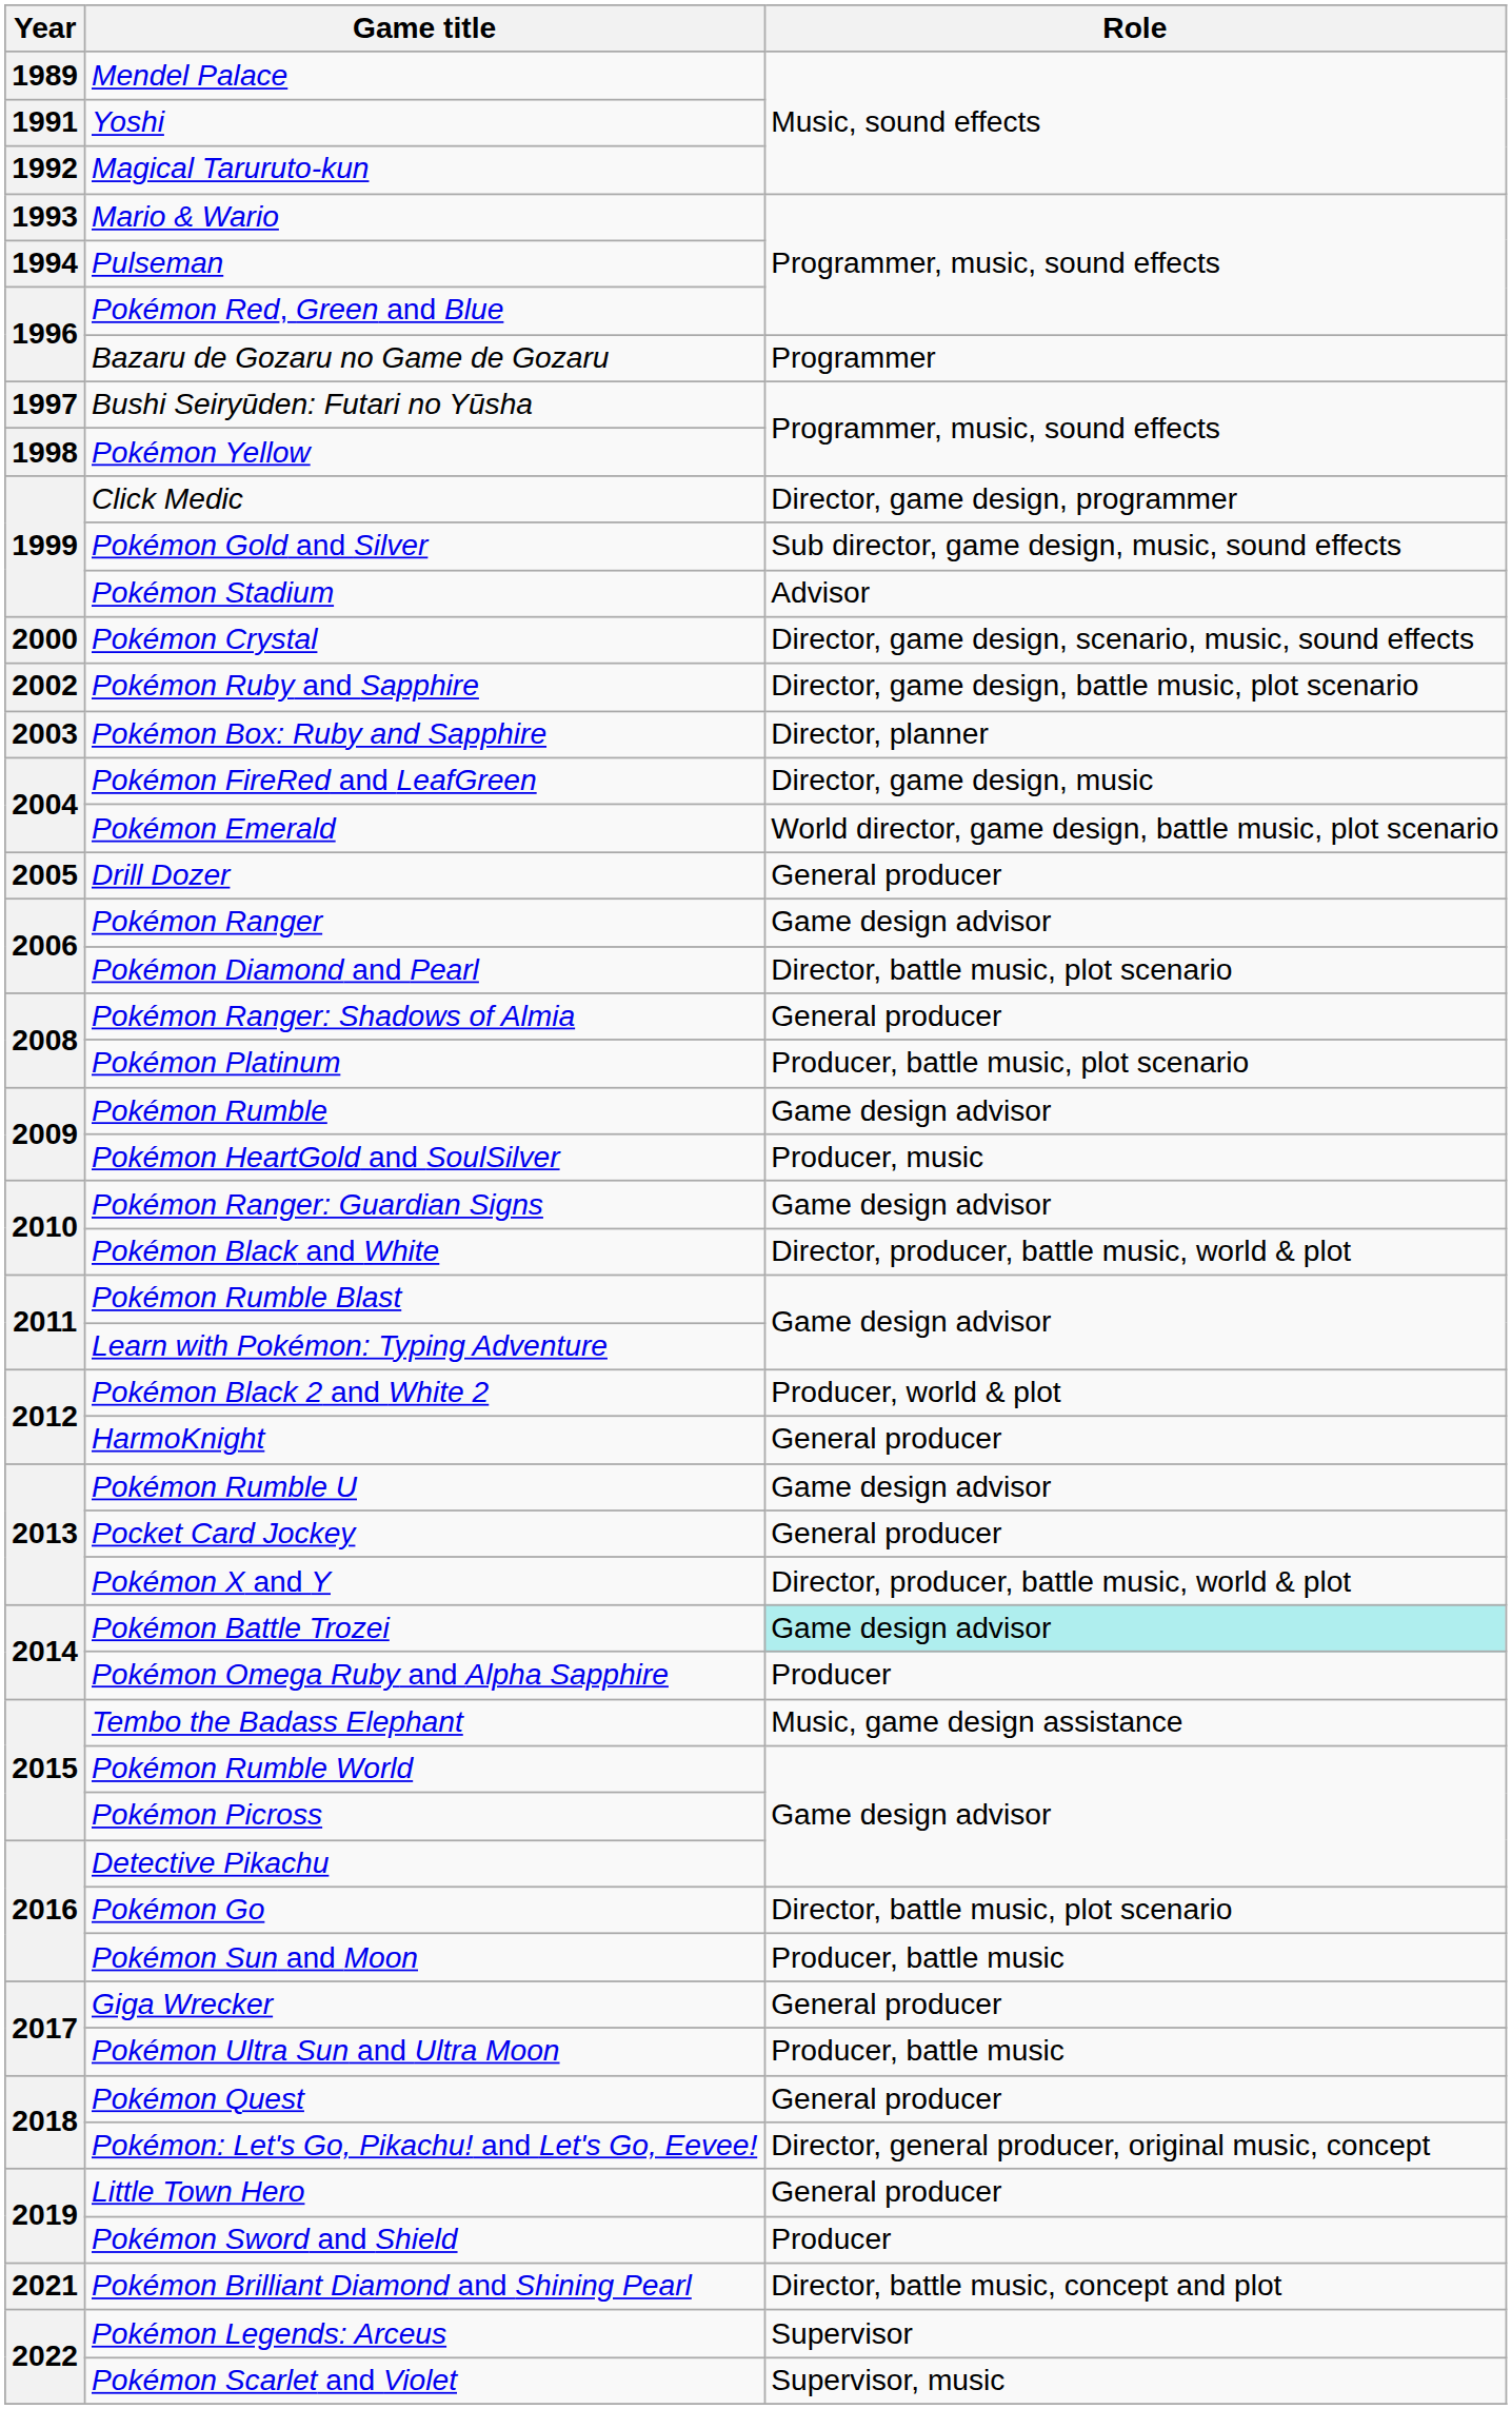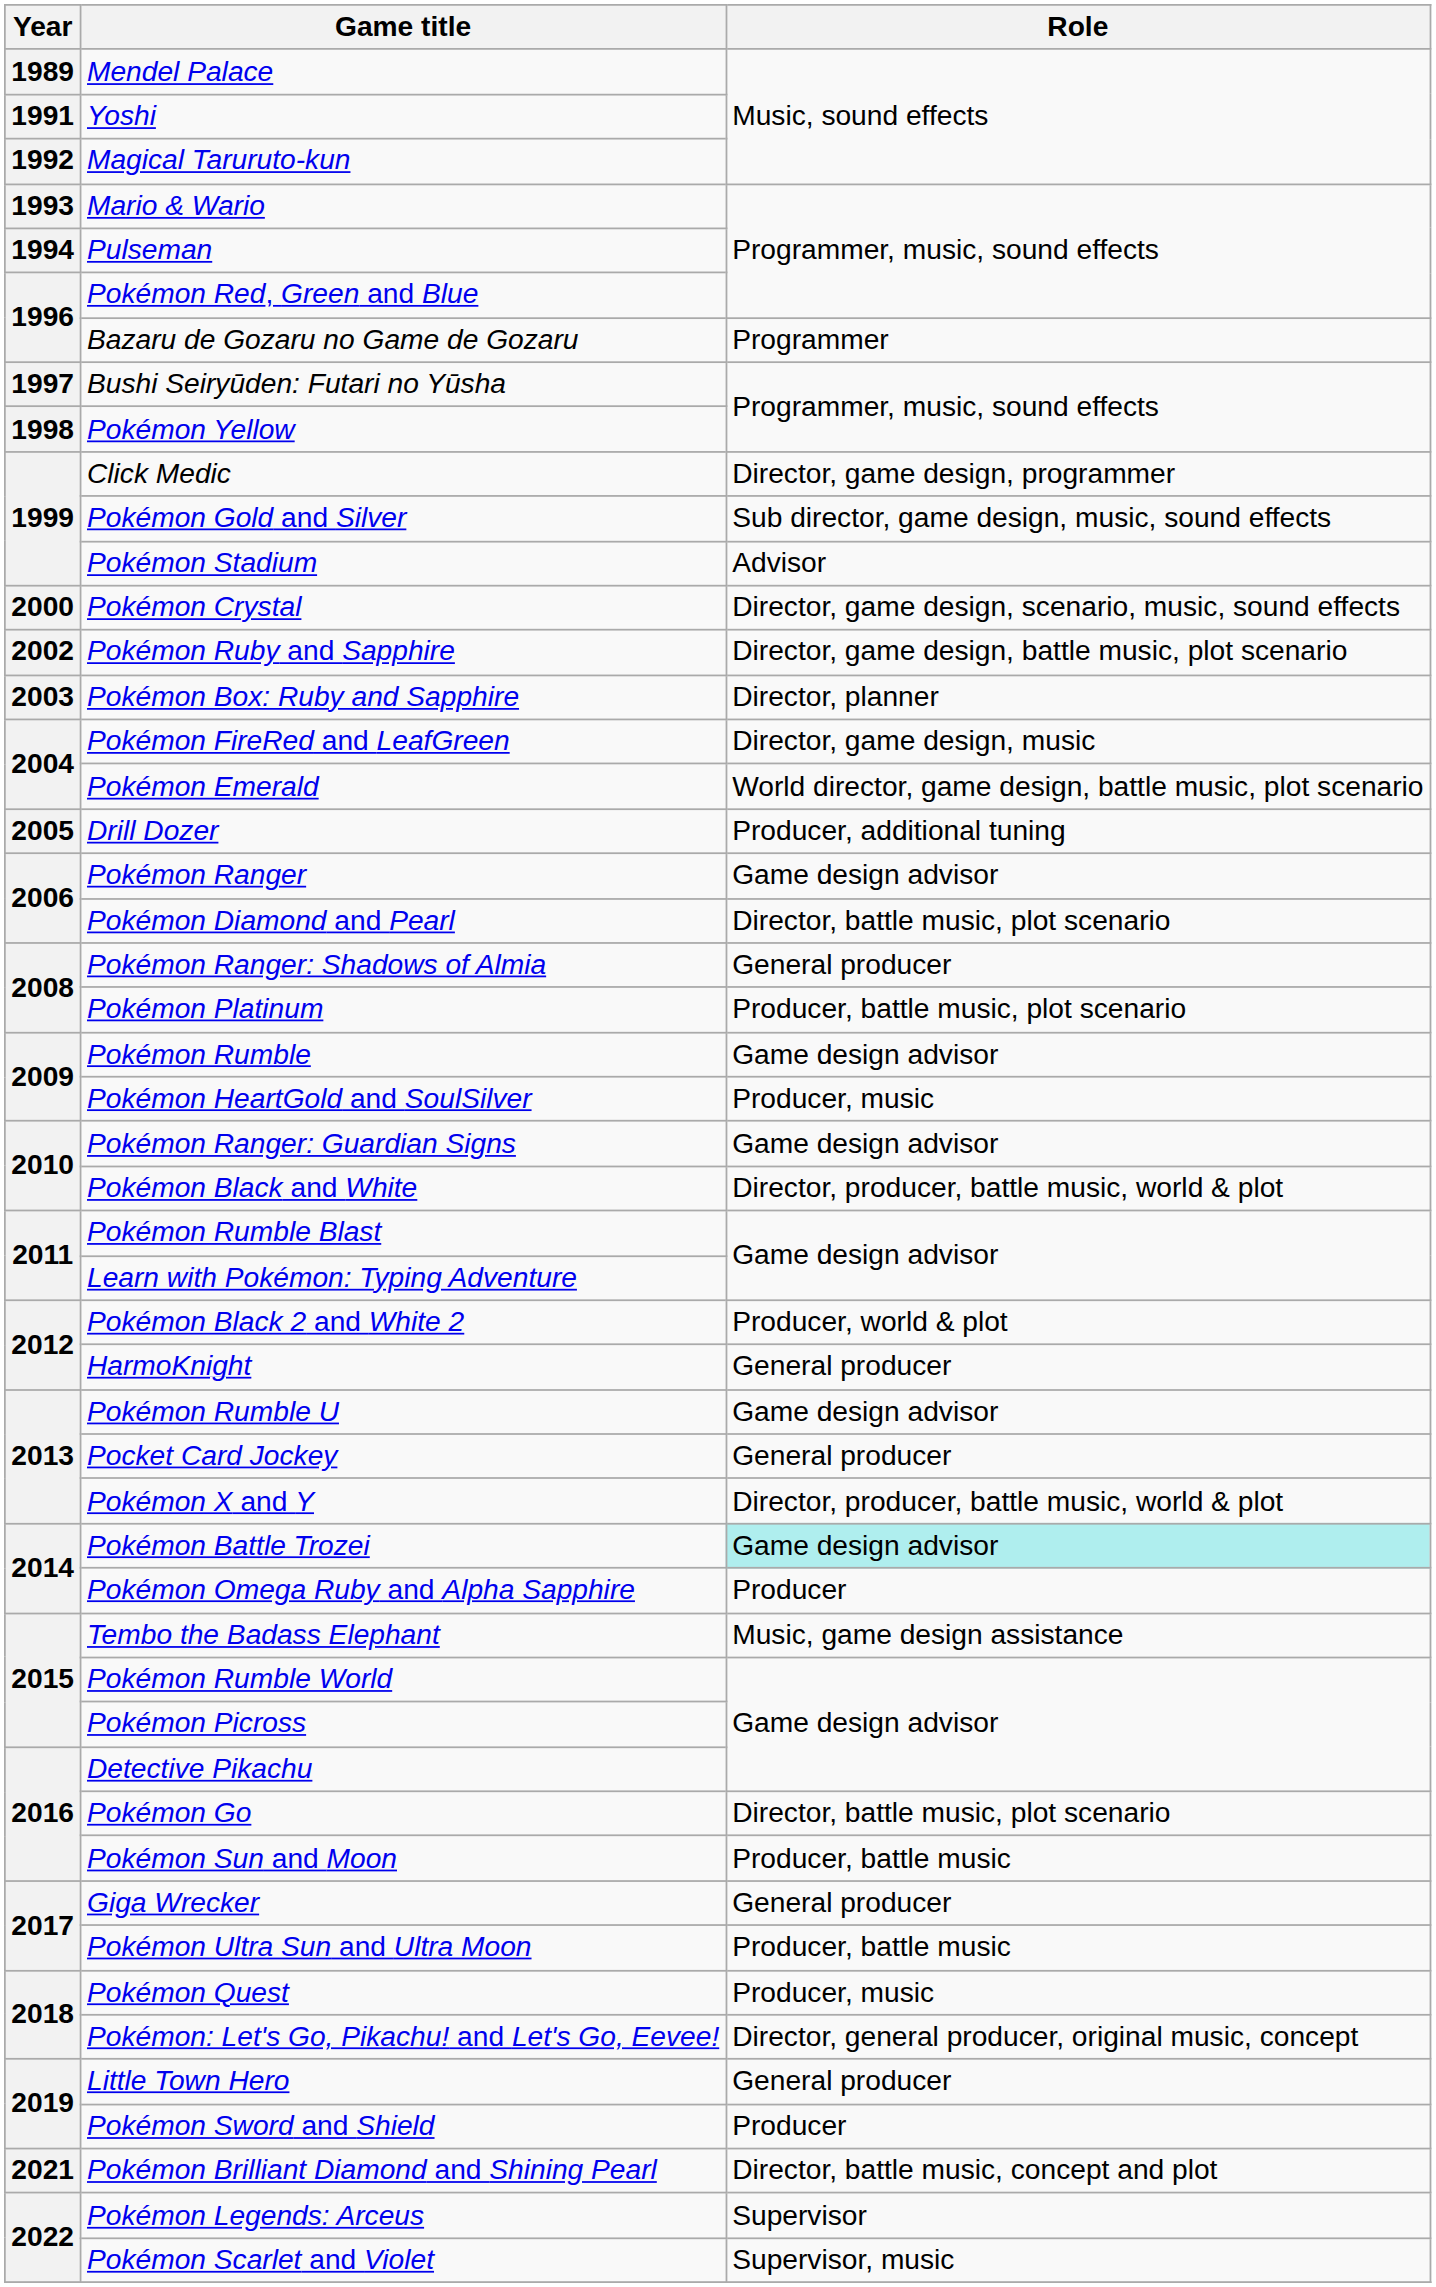 <table class="wikitable sortable">
 <tr>
 <th>Year</th>
 <th>Game title</th>
 <th>Role</th>
 </tr>
 <tr>
 <th scope="row">1989</th>
 <td><em><a href='#'>Mendel Palace</a></em></td>
 <td rowspan="3">Music, sound effects</td>
 </tr>
 <tr>
 <th scope="row">1991</th>
 <td><em><a href='#'>Yoshi</a></em></td>
 </tr>
 <tr>
 <th scope="row">1992</th>
 <td><em><a href='#'>Magical Taruruto-kun</a></em></td>
 </tr>
 <tr>
 <th scope="row">1993</th>
 <td><em><a href='#'>Mario & Wario</a></em></td>
 <td rowspan="3">Programmer, music, sound effects</td>
 </tr>
 <tr>
 <th scope="row">1994</th>
 <td><em><a href='#'>Pulseman</a></em></td>
 </tr>
 <tr>
 <th scope="row" rowspan="2">1996</th>
 <td><a href='#'><em>Pokémon Red</em>, <em>Green</em> and <em>Blue</em></a></td>
 </tr>
 <tr>
 <td><em>Bazaru de Gozaru no Game de Gozaru</em></td>
 <td>Programmer</td>
 </tr>
 <tr>
 <th scope="row">1997</th>
 <td><em>Bushi Seiryūden: Futari no Yūsha</em></td>
 <td rowspan="2">Programmer, music, sound effects</td>
 </tr>
 <tr>
 <th scope="row">1998</th>
 <td><em><a href='#'>Pokémon Yellow</a></em></td>
 </tr>
 <tr>
 <th scope="row" rowspan="3">1999</th>
 <td><em>Click Medic</em></td>
 <td>Director, game design, programmer</td>
 </tr>
 <tr>
 <td><a href='#'><em>Pokémon Gold</em> and <em>Silver</em></a></td>
 <td>Sub director, game design, music, sound effects</td>
 </tr>
 <tr>
 <td><em><a href='#'>Pokémon Stadium</a></em></td>
 <td>Advisor</td>
 </tr>
 <tr>
 <th scope="row">2000</th>
 <td><em><a href='#'>Pokémon Crystal</a></em></td>
 <td>Director, game design, scenario, music, sound effects</td>
 </tr>
 <tr>
 <th scope="row">2002</th>
 <td><a href='#'><em>Pokémon Ruby</em> and <em>Sapphire</em></a></td>
 <td>Director, game design, battle music, plot scenario</td>
 </tr>
 <tr>
 <th scope="row">2003</th>
 <td><em><a href='#'>Pokémon Box: Ruby and Sapphire</a></em></td>
 <td>Director, planner</td>
 </tr>
 <tr>
 <th scope="row" rowspan="2">2004</th>
 <td><a href='#'><em>Pokémon FireRed</em> and <em>LeafGreen</em></a></td>
 <td>Director, game design, music</td>
 </tr>
 <tr>
 <td><em><a href='#'>Pokémon Emerald</a></em></td>
 <td>World director, game design, battle music, plot scenario</td>
 </tr>
 <tr>
 <th scope="row">2005</th>
 <td><em><a href='#'>Drill Dozer</a></em></td>
-<td>General producer</td>
+<td>Producer, additional tuning</td>
 </tr>
 <tr>
 <th scope="row" rowspan="2">2006</th>
 <td><em><a href='#'>Pokémon Ranger</a></em></td>
 <td>Game design advisor</td>
 </tr>
 <tr>
 <td><a href='#'><em>Pokémon Diamond</em> and <em>Pearl</em></a></td>
 <td>Director, battle music, plot scenario</td>
 </tr>
 <tr>
 <th scope="row" rowspan="2">2008</th>
 <td><em><a href='#'>Pokémon Ranger: Shadows of Almia</a></em></td>
 <td>General producer</td>
 </tr>
 <tr>
 <td><em><a href='#'>Pokémon Platinum</a></em></td>
 <td>Producer, battle music, plot scenario</td>
 </tr>
 <tr>
 <th scope="row" rowspan="2">2009</th>
 <td><em><a href='#'>Pokémon Rumble</a></em></td>
 <td>Game design advisor</td>
 </tr>
 <tr>
 <td><a href='#'><em>Pokémon HeartGold</em> and <em>SoulSilver</em></a></td>
 <td>Producer, music</td>
 </tr>
 <tr>
 <th scope="row" rowspan="2">2010</th>
 <td><em><a href='#'>Pokémon Ranger: Guardian Signs</a></em></td>
 <td>Game design advisor</td>
 </tr>
 <tr>
 <td><a href='#'><em>Pokémon Black</em> and <em>White</em></a></td>
 <td>Director, producer, battle music, world & plot</td>
 </tr>
 <tr>
 <th scope="row" rowspan="2">2011</th>
 <td><em><a href='#'>Pokémon Rumble Blast</a></em></td>
 <td rowspan="2">Game design advisor</td>
 </tr>
 <tr>
 <td><em><a href='#'>Learn with Pokémon: Typing Adventure</a></em></td>
 </tr>
 <tr>
 <th scope="row" rowspan="2">2012</th>
 <td><a href='#'><em>Pokémon Black 2</em> and <em>White 2</em></a></td>
 <td>Producer, world & plot</td>
 </tr>
 <tr>
 <td><em><a href='#'>HarmoKnight</a></em></td>
 <td>General producer</td>
 </tr>
 <tr>
 <th scope="row" rowspan="3">2013</th>
 <td><em><a href='#'>Pokémon Rumble U</a></em></td>
 <td>Game design advisor</td>
 </tr>
 <tr>
 <td><em><a href='#'>Pocket Card Jockey</a></em></td>
 <td>General producer</td>
 </tr>
 <tr>
 <td><a href='#'><em>Pokémon X</em> and <em>Y</em></a></td>
 <td>Director, producer, battle music, world & plot</td>
 </tr>
 <tr>
 <th scope="row" rowspan="2">2014</th>
 <td><em><a href='#'>Pokémon Battle Trozei</a></em></td>
 <td style="background: paleturquoise;">Game design advisor</td>
 </tr>
 <tr>
 <td><a href='#'><em>Pokémon Omega Ruby</em> and <em>Alpha Sapphire</em></a></td>
 <td>Producer</td>
 </tr>
 <tr>
 <th scope="row" rowspan="3">2015</th>
 <td><em><a href='#'>Tembo the Badass Elephant</a></em></td>
 <td>Music, game design assistance</td>
 </tr>
 <tr>
 <td><em><a href='#'>Pokémon Rumble World</a></em></td>
 <td rowspan="3">Game design advisor</td>
 </tr>
 <tr>
 <td><em><a href='#'>Pokémon Picross</a></em></td>
 </tr>
 <tr>
 <th scope="row" rowspan="3">2016</th>
 <td><em><a href='#'>Detective Pikachu</a></em></td>
 </tr>
 <tr>
 <td><em><a href='#'>Pokémon Go</a></em></td>
 <td>Director, battle music, plot scenario</td>
 </tr>
 <tr>
 <td><a href='#'><em>Pokémon Sun</em> and <em>Moon</em></a></td>
 <td>Producer, battle music</td>
 </tr>
 <tr>
 <th scope="row" rowspan="2">2017</th>
 <td><em><a href='#'>Giga Wrecker</a></em></td>
 <td>General producer</td>
 </tr>
 <tr>
 <td><a href='#'><em>Pokémon Ultra Sun</em> and <em>Ultra Moon</em></a></td>
 <td>Producer, battle music</td>
 </tr>
 <tr>
 <th scope="row" rowspan="2">2018</th>
 <td><em><a href='#'>Pokémon Quest</a></em></td>
-<td>General producer</td>
+<td>Producer, music</td>
 </tr>
 <tr>
 <td><a href='#'><em>Pokémon: Let's Go, Pikachu!</em> and <em>Let's Go, Eevee!</em></a></td>
 <td>Director, general producer, original music, concept</td>
 </tr>
 <tr>
 <th scope="row" rowspan="2">2019</th>
 <td><em><a href='#'>Little Town Hero</a></em></td>
 <td>General producer</td>
 </tr>
 <tr>
 <td><a href='#'><em>Pokémon Sword</em> and <em>Shield</em></a></td>
 <td>Producer</td>
 </tr>
 <tr>
 <th scope="row">2021</th>
 <td><a href='#'><em>Pokémon Brilliant Diamond</em> and <em>Shining Pearl</em></a></td>
 <td>Director, battle music, concept and plot</td>
 </tr>
 <tr>
 <th scope="row" rowspan="2">2022</th>
 <td><em><a href='#'>Pokémon Legends: Arceus</a></em></td>
 <td>Supervisor</td>
 </tr>
 <tr>
 <td><a href='#'><em>Pokémon Scarlet</em> and <em>Violet</em></a></td>
 <td>Supervisor, music</td>
 </tr>
 <tr>
 </tr>
 </table>
